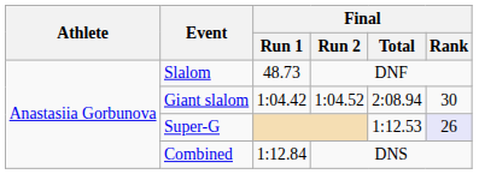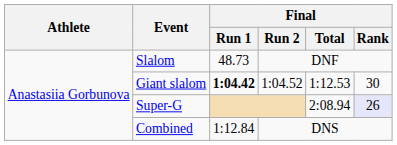 <table class="wikitable" style="font-size:90%;">
 <tr>
 <th rowspan="2">Athlete</th>
 <th rowspan="2">Event</th>
 <th colspan="4">Final</th>
 </tr>
 <tr>
 <th>Run 1</th>
 <th>Run 2</th>
 <th>Total</th>
 <th>Rank</th>
 </tr>
 <tr>
 <td rowspan=4><a href='#'>Anastasiia Gorbunova</a></td>
 <td><a href='#'>Slalom</a></td>
 <td align="center">48.73</td>
 <td align="center" colspan=3>DNF</td>
 </tr>
 <tr>
 <td><a href='#'>Giant slalom</a></td>
-<td align="center">1:04.42</td>
+<td align="center"><strong>1:04.42</strong></td>
 <td align="center">1:04.52</td>
-<td align="center">2:08.94</td>
+<td align="center">1:12.53</td>
 <td align="center">30</td>
 </tr>
 <tr>
 <td><a href='#'>Super-G</a></td>
 <td colspan=2 bgcolor="wheat"></td>
-<td align="center">1:12.53</td>
+<td align="center">2:08.94</td>
 <td align="center" style="background: lavender;">26</td>
 </tr>
 <tr>
 <td><a href='#'>Combined</a></td>
 <td align="center">1:12.84</td>
 <td align="center" colspan=3>DNS</td>
 </tr>
 </table>
